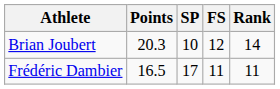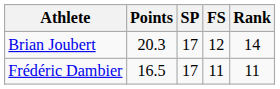 <table class="wikitable" border="1" style="font-size:90%">
 <tr>
 <th>Athlete</th>
 <th>Points</th>
 <th>SP</th>
 <th>FS</th>
 <th>Rank</th>
 </tr>
 <tr align=center>
 <td align=left><a href='#'>Brian Joubert</a></td>
 <td>20.3</td>
-<td>10</td>
+<td>17</td>
 <td>12</td>
 <td>14</td>
 </tr>
 <tr align=center>
 <td align=left><a href='#'>Frédéric Dambier</a></td>
 <td>16.5</td>
 <td>17</td>
 <td>11</td>
 <td>11</td>
 </tr>
 </table>
